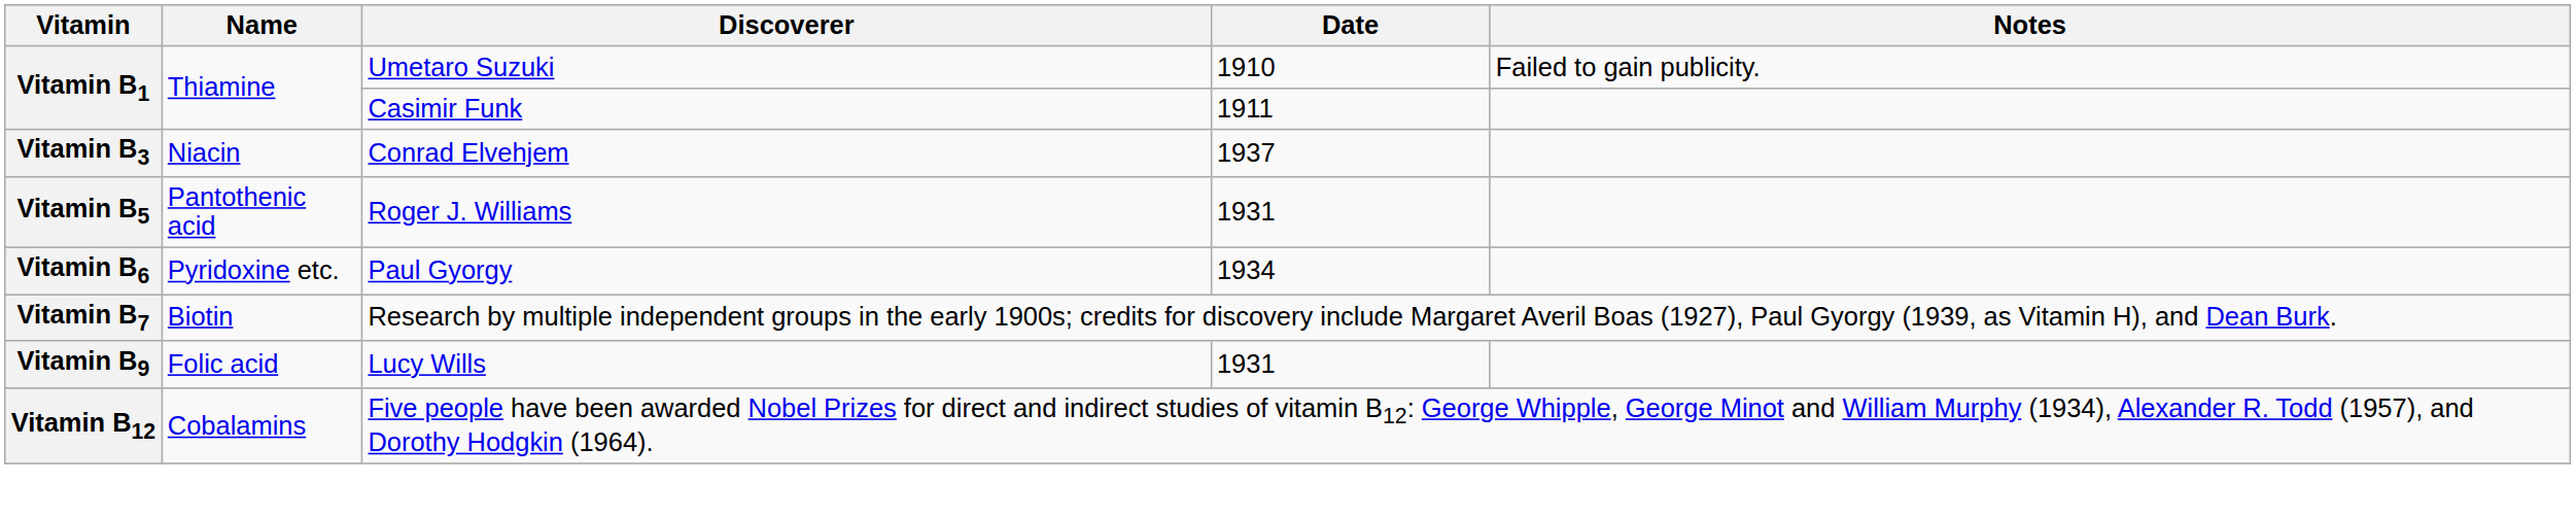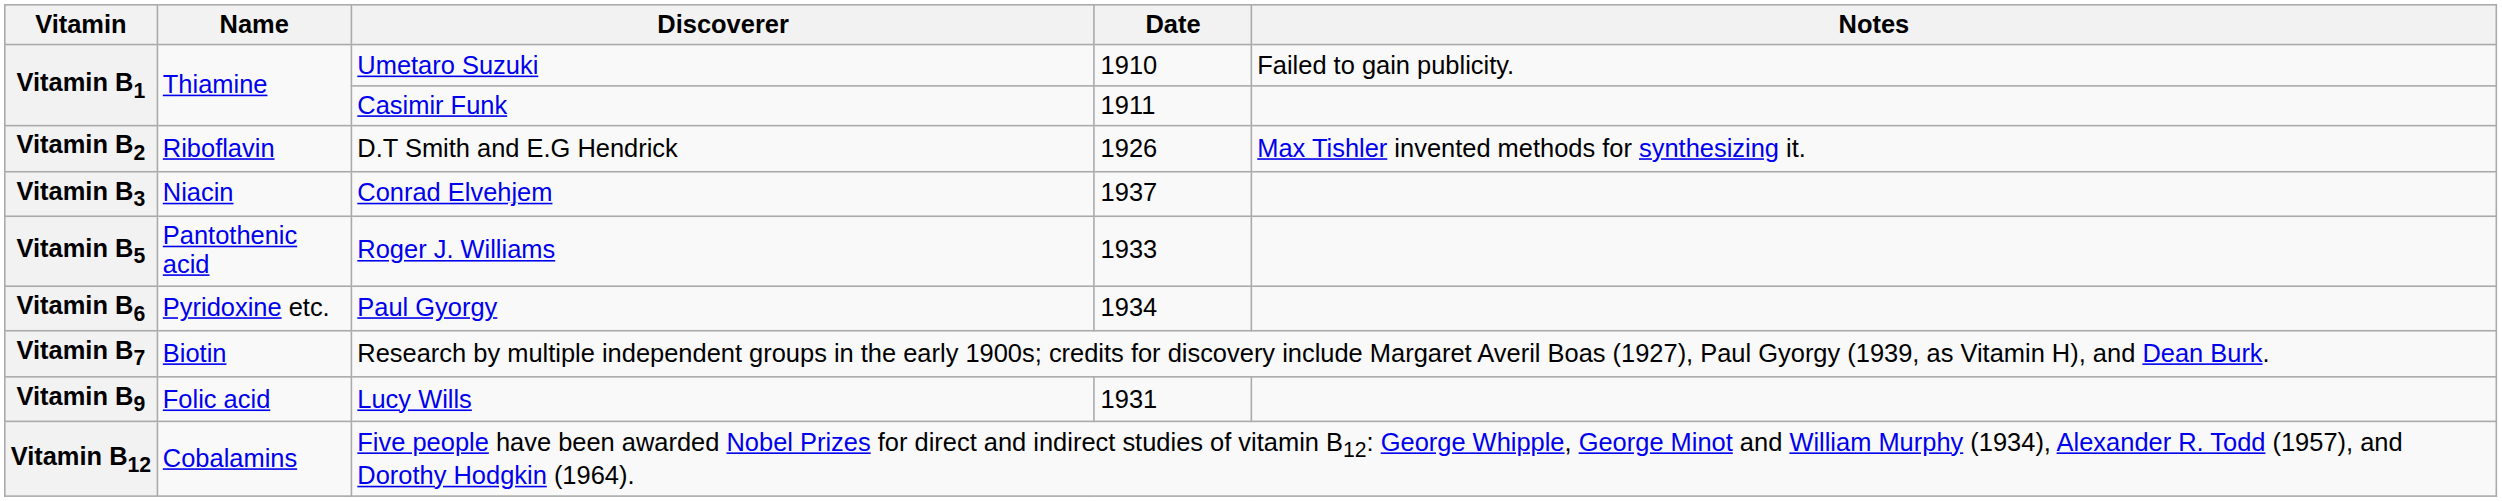 <table class="wikitable">
 <tr>
 <th>Vitamin</th>
 <th>Name</th>
 <th>Discoverer</th>
 <th>Date</th>
 <th>Notes</th>
 </tr>
 <tr>
 <th rowspan="2">Vitamin B<sub>1</sub></th>
 <td rowspan="2"><a href='#'>Thiamine</a></td>
 <td><a href='#'>Umetaro Suzuki</a></td>
 <td>1910</td>
 <td>Failed to gain publicity.</td>
 </tr>
 <tr>
 <td><a href='#'>Casimir Funk</a></td>
 <td>1911</td>
 <td></td>
 </tr>
 <tr>
+<th>Vitamin B<sub>2</sub></th>
+<td><a href='#'>Riboflavin</a></td>
+<td>D.T Smith and E.G Hendrick</td>
+<td>1926</td>
+<td><a href='#'>Max Tishler</a> invented methods for <a href='#'>synthesizing</a> it.</td>
+</tr>
+<tr>
 <th>Vitamin B<sub>3</sub></th>
 <td><a href='#'>Niacin</a></td>
 <td><a href='#'>Conrad Elvehjem</a></td>
 <td>1937</td>
 <td></td>
 </tr>
 <tr>
 <th>Vitamin B<sub>5</sub></th>
 <td><a href='#'>Pantothenic acid</a></td>
 <td><a href='#'>Roger J. Williams</a></td>
-<td>1931</td>
+<td>1933</td>
 <td></td>
 </tr>
 <tr>
 <th>Vitamin B<sub>6</sub></th>
 <td><a href='#'>Pyridoxine</a> etc.</td>
 <td><a href='#'>Paul Gyorgy</a></td>
 <td>1934</td>
 <td></td>
 </tr>
 <tr>
 <th>Vitamin B<sub>7</sub></th>
 <td><a href='#'>Biotin</a></td>
 <td colspan=3>Research by multiple independent groups in the early 1900s; credits for discovery include Margaret Averil Boas (1927), Paul Gyorgy (1939, as Vitamin H), and <a href='#'>Dean Burk</a>.</td>
 </tr>
 <tr>
 <th>Vitamin B<sub>9</sub></th>
 <td><a href='#'>Folic acid</a></td>
 <td><a href='#'>Lucy Wills</a></td>
 <td>1931</td>
 <td></td>
 </tr>
 <tr>
 <th>Vitamin B<sub>12</sub></th>
 <td><a href='#'>Cobalamins</a></td>
 <td colspan=3><a href='#'>Five people</a> have been awarded <a href='#'>Nobel Prizes</a> for direct and indirect studies of vitamin B<sub>12</sub>: <a href='#'>George Whipple</a>, <a href='#'>George Minot</a> and <a href='#'>William Murphy</a> (1934), <a href='#'>Alexander R. Todd</a> (1957), and <a href='#'>Dorothy Hodgkin</a> (1964).</td>
 </tr>
 </table>
